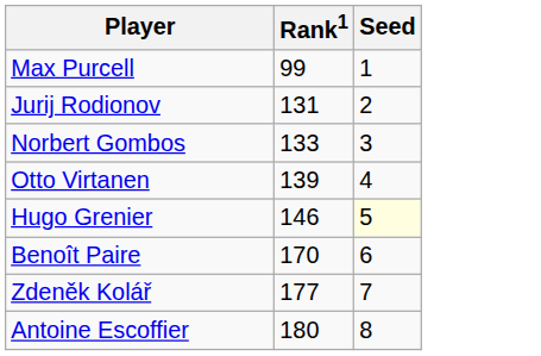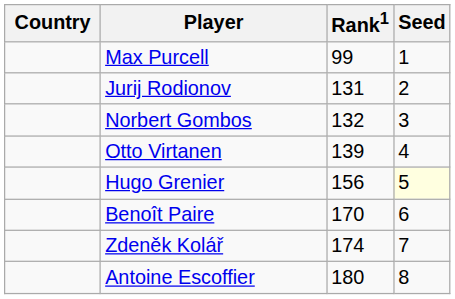 <table class="sortable wikitable">
 <tr>
+<th width="70">Country</th>
 <th width="175">Player</th>
 <th>Rank<sup>1</sup></th>
 <th>Seed</th>
 </tr>
 <tr>
+<td></td>
 <td><a href='#'>Max Purcell</a></td>
 <td>99</td>
 <td>1</td>
 </tr>
 <tr>
+<td></td>
 <td><a href='#'>Jurij Rodionov</a></td>
 <td>131</td>
 <td>2</td>
 </tr>
 <tr>
+<td></td>
 <td><a href='#'>Norbert Gombos</a></td>
-<td>133</td>
+<td>132</td>
 <td>3</td>
 </tr>
 <tr>
+<td></td>
 <td><a href='#'>Otto Virtanen</a></td>
 <td>139</td>
 <td>4</td>
 </tr>
 <tr>
+<td></td>
 <td><a href='#'>Hugo Grenier</a></td>
-<td>146</td>
+<td>156</td>
 <td style="background: lightyellow;">5</td>
 </tr>
 <tr>
+<td></td>
 <td><a href='#'>Benoît Paire</a></td>
 <td>170</td>
 <td>6</td>
 </tr>
 <tr>
+<td></td>
 <td><a href='#'>Zdeněk Kolář</a></td>
-<td>177</td>
+<td>174</td>
 <td>7</td>
 </tr>
 <tr>
+<td></td>
 <td><a href='#'>Antoine Escoffier</a></td>
 <td>180</td>
 <td>8</td>
 </tr>
 </table>
